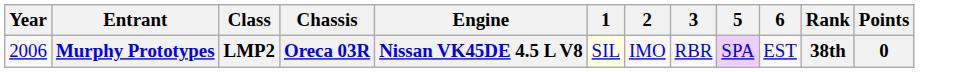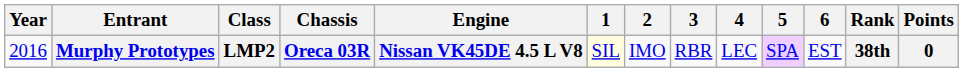 <table class="wikitable" style="text-align:center; font-size:85%">
 <tr>
 <th>Year</th>
 <th>Entrant</th>
 <th>Class</th>
 <th>Chassis</th>
 <th>Engine</th>
 <th>1</th>
 <th>2</th>
 <th>3</th>
+<th>4</th>
 <th>5</th>
 <th>6</th>
 <th>Rank</th>
 <th>Points</th>
 </tr>
 <tr>
-<td><a href='#'>2006</a></td>
+<td><a href='#'>2016</a></td>
 <th nowrap><a href='#'>Murphy Prototypes</a></th>
 <th>LMP2</th>
 <th nowrap><a href='#'>Oreca 03R</a></th>
 <th nowrap><a href='#'>Nissan VK45DE</a> 4.5 L V8</th>
 <td style="background: lightyellow;"><a href='#'>SIL</a></td>
 <td><a href='#'>IMO</a></td>
 <td><a href='#'>RBR</a></td>
+<td><a href='#'>LEC</a></td>
 <td style="background:#EFCFFF;"><a href='#'>SPA</a><br></td>
 <td><a href='#'>EST</a></td>
 <th>38th</th>
 <th>0</th>
 </tr>
 </table>
